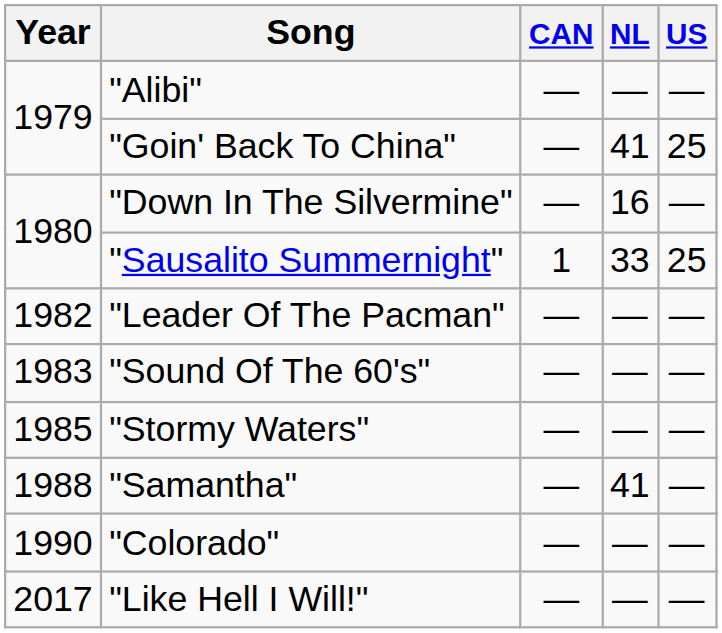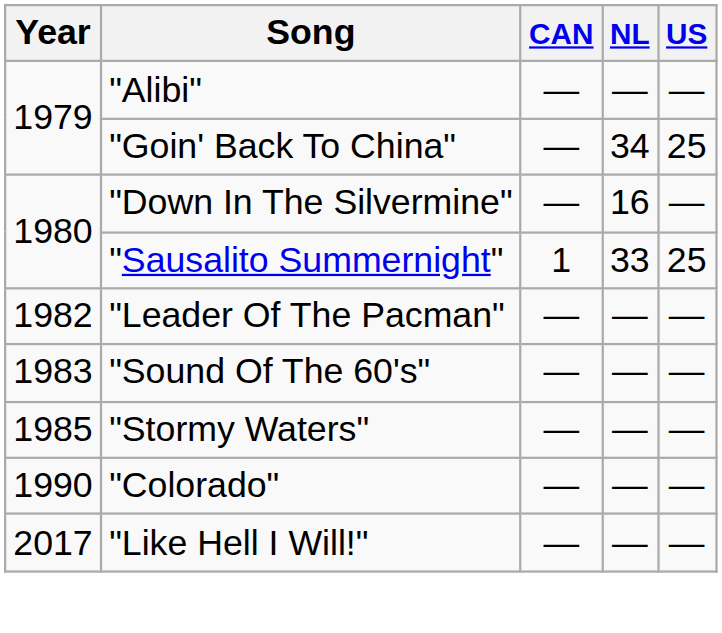 <table class="wikitable">
 <tr>
 <th>Year</th>
 <th>Song</th>
 <th><small><a href='#'>CAN</a></small></th>
 <th><small><a href='#'>NL</a></small></th>
 <th><small><a href='#'>US</a></small></th>
 </tr>
 <tr>
 <td rowspan="2">1979</td>
 <td>"Alibi"</td>
 <td style="text-align:center;">—</td>
 <td style="text-align:center;">—</td>
 <td style="text-align:center;">—</td>
 </tr>
 <tr>
 <td>"Goin' Back To China"</td>
 <td style="text-align:center;">—</td>
-<td style="text-align:center;">41</td>
+<td style="text-align:center;">34</td>
 <td style="text-align:center;">25</td>
 </tr>
 <tr>
 <td rowspan="2">1980</td>
 <td>"Down In The Silvermine"</td>
 <td style="text-align:center;">—</td>
 <td style="text-align:center;">16</td>
 <td style="text-align:center;">—</td>
 </tr>
 <tr>
 <td>"<a href='#'>Sausalito Summernight</a>"</td>
 <td style="text-align:center;">1</td>
 <td style="text-align:center;">33</td>
 <td style="text-align:center;">25</td>
 </tr>
 <tr>
 <td>1982</td>
 <td>"Leader Of The Pacman"</td>
 <td style="text-align:center;">—</td>
 <td style="text-align:center;">—</td>
 <td style="text-align:center;">—</td>
 </tr>
 <tr>
 <td>1983</td>
 <td>"Sound Of The 60's"</td>
 <td style="text-align:center;">—</td>
 <td style="text-align:center;">—</td>
 <td style="text-align:center;">—</td>
 </tr>
 <tr>
 <td>1985</td>
 <td>"Stormy Waters"</td>
 <td style="text-align:center;">—</td>
 <td style="text-align:center;">—</td>
 <td style="text-align:center;">—</td>
 </tr>
 <tr>
-<td>1988</td>
-<td>"Samantha"</td>
-<td style="text-align:center;">—</td>
-<td style="text-align:center;">41</td>
-<td style="text-align:center;">—</td>
-</tr>
-<tr>
 <td>1990</td>
 <td>"Colorado"</td>
 <td style="text-align:center;">—</td>
 <td style="text-align:center;">—</td>
 <td style="text-align:center;">—</td>
 </tr>
 <tr>
 <td>2017</td>
 <td>"Like Hell I Will!"</td>
 <td style="text-align:center;">—</td>
 <td style="text-align:center;">—</td>
 <td style="text-align:center;">—</td>
 </tr>
 </table>
